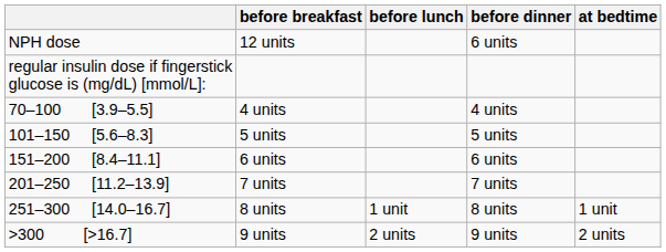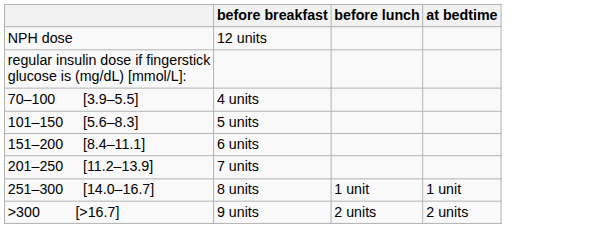 <table class="wikitable">
 <tr>
 <th></th>
 <th>before breakfast</th>
 <th>before lunch</th>
-<th>before dinner</th>
 <th>at bedtime</th>
 </tr>
 <tr>
 <td>NPH dose</td>
 <td>12 units</td>
 <td></td>
-<td>6 units</td>
 <td></td>
 </tr>
 <tr>
 <td>regular insulin dose if fingerstick <br>glucose is (mg/dL) [mmol/L]:</td>
-<td></td>
 <td></td>
 <td></td>
 <td></td>
 </tr>
 <tr>
 <td>70–100       [3.9–5.5]</td>
 <td>4 units</td>
 <td></td>
-<td>4 units</td>
 <td></td>
 </tr>
 <tr>
 <td>101–150     [5.6–8.3]</td>
 <td>5 units</td>
 <td></td>
-<td>5 units</td>
 <td></td>
 </tr>
 <tr>
 <td>151–200     [8.4–11.1]</td>
 <td>6 units</td>
 <td></td>
-<td>6 units</td>
 <td></td>
 </tr>
 <tr>
 <td>201–250     [11.2–13.9]</td>
 <td>7 units</td>
 <td></td>
-<td>7 units</td>
 <td></td>
 </tr>
 <tr>
 <td>251–300     [14.0–16.7]</td>
 <td>8 units</td>
 <td>1 unit</td>
-<td>8 units</td>
 <td>1 unit</td>
 </tr>
 <tr>
 <td>>300         [>16.7]</td>
 <td>9 units</td>
 <td>2 units</td>
-<td>9 units</td>
 <td>2 units</td>
 </tr>
 </table>
